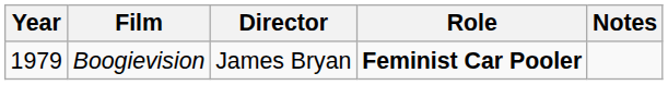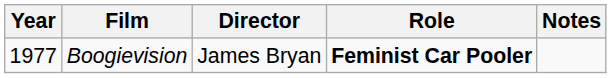 <table class="wikitable">
 <tr>
 <th>Year</th>
 <th>Film</th>
 <th>Director</th>
 <th>Role</th>
 <th>Notes</th>
 </tr>
 <tr>
-<td>1979</td>
+<td>1977</td>
 <td><em>Boogievision</em></td>
 <td>James Bryan</td>
 <td><strong>Feminist Car Pooler</strong></td>
 <td><small></small></td>
 </tr>
 </table>
